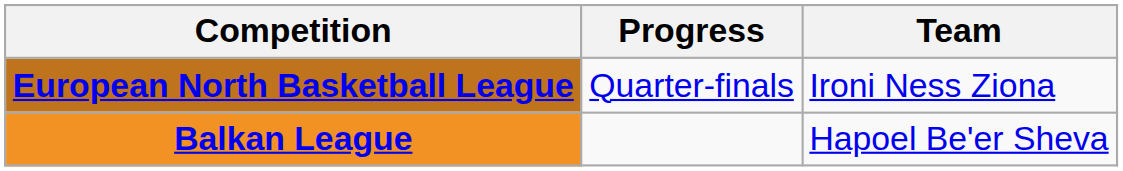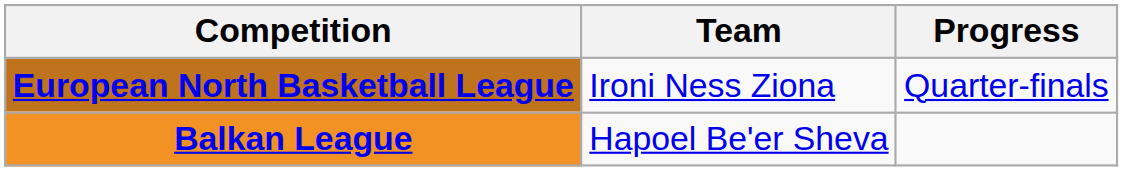 <table class="wikitable sortable">
 <tr>
 <th>Competition</th>
+<th>Team</th>
 <th>Progress</th>
-<th>Team</th>
 </tr>
 <tr>
 <td bgcolor=#BF731D align=center><strong><a href='#'><span>European North Basketball League</span></a></strong></td>
+<td><a href='#'>Ironi Ness Ziona</a></td>
 <td><a href='#'>Quarter-finals</a></td>
-<td><a href='#'>Ironi Ness Ziona</a></td>
 </tr>
 <tr>
 <td bgcolor="#f39224" align="center"><strong><a href='#'><span>Balkan League</span></a></strong></td>
+<td><a href='#'>Hapoel Be'er Sheva</a></td>
 <td></td>
-<td><a href='#'>Hapoel Be'er Sheva</a></td>
 </tr>
 </table>
